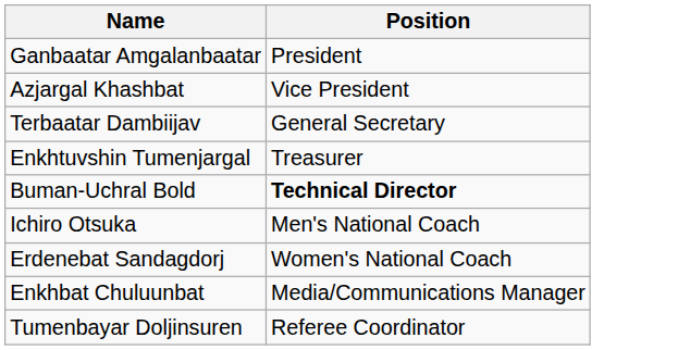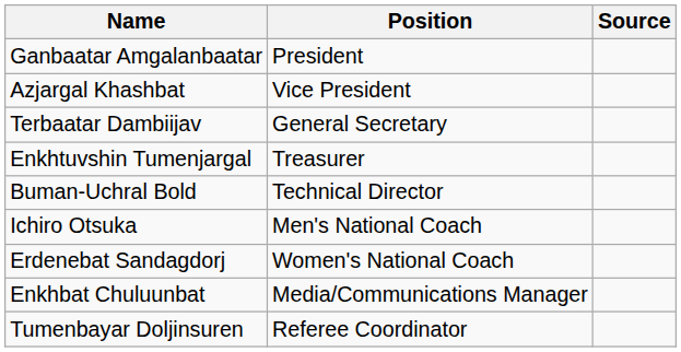 <table class="wikitable">
 <tr>
 <th>Name</th>
 <th>Position</th>
+<th>Source</th>
 </tr>
 <tr>
 <td> Ganbaatar Amgalanbaatar</td>
 <td>President</td>
+<td></td>
 </tr>
 <tr>
 <td> Azjargal Khashbat</td>
 <td>Vice President</td>
+<td></td>
 </tr>
 <tr>
 <td> Terbaatar Dambiijav</td>
 <td>General Secretary</td>
+<td></td>
 </tr>
 <tr>
 <td> Enkhtuvshin Tumenjargal</td>
 <td>Treasurer</td>
+<td></td>
 </tr>
 <tr>
 <td> Buman-Uchral Bold</td>
-<td><strong>Technical Director</strong></td>
+<td>Technical Director</td>
+<td></td>
 </tr>
 <tr>
 <td> Ichiro Otsuka</td>
 <td>Men's National Coach</td>
+<td></td>
 </tr>
 <tr>
 <td> Erdenebat Sandagdorj</td>
 <td>Women's National Coach</td>
+<td></td>
 </tr>
 <tr>
 <td> Enkhbat Chuluunbat</td>
 <td>Media/Communications Manager</td>
+<td></td>
 </tr>
 <tr>
 <td> Tumenbayar Doljinsuren</td>
 <td>Referee Coordinator</td>
+<td></td>
 </tr>
 </table>
